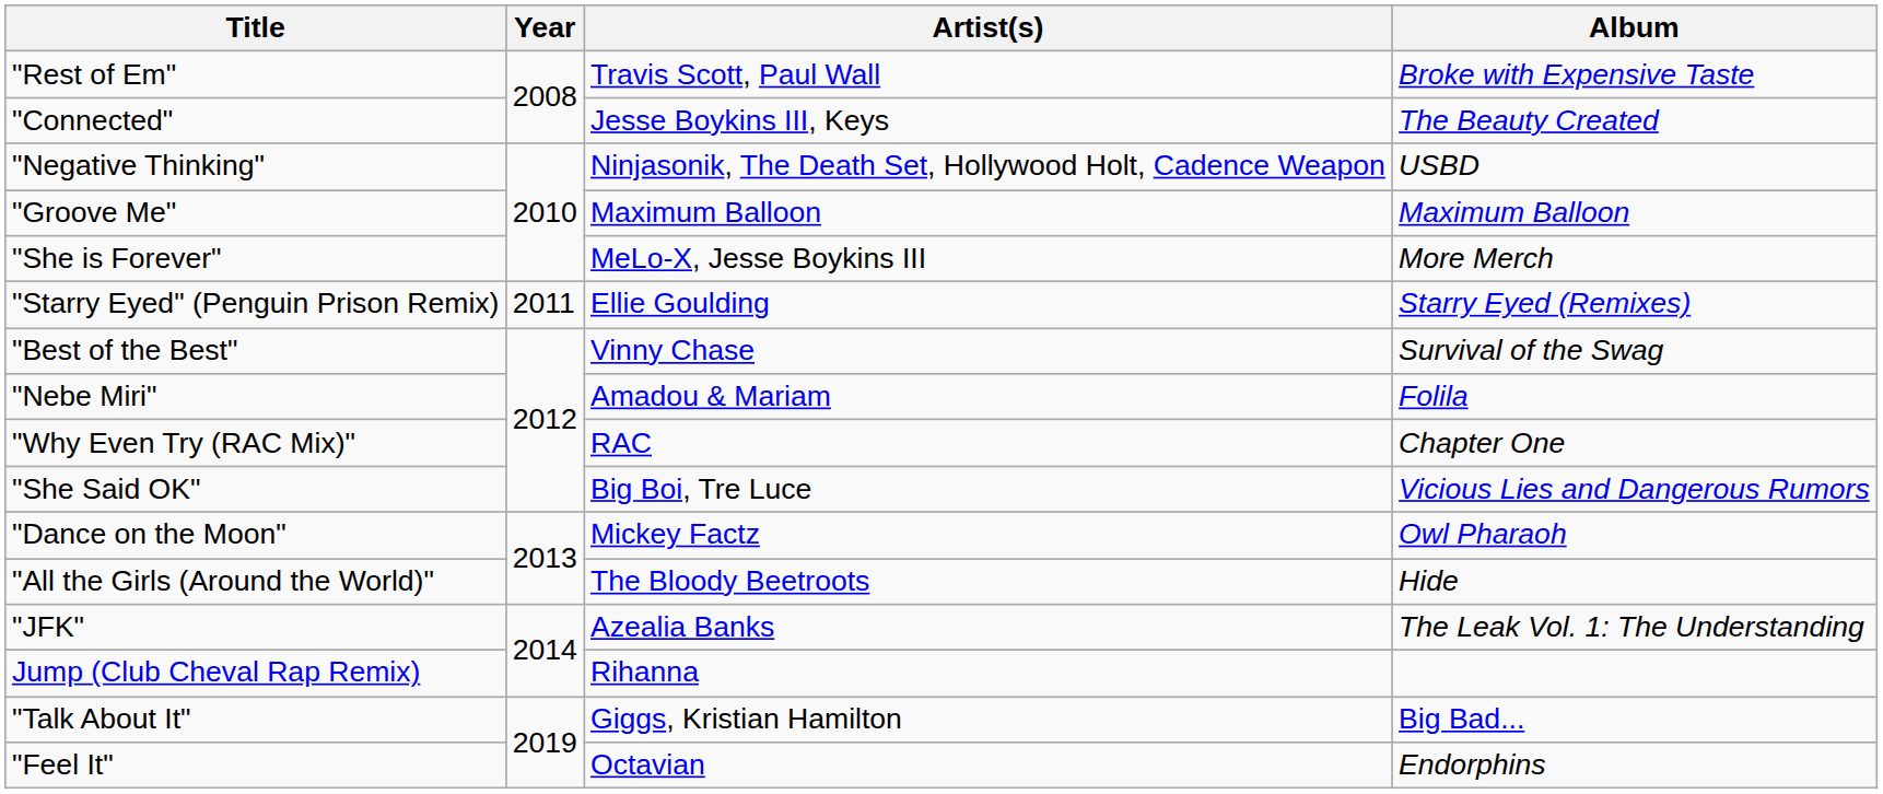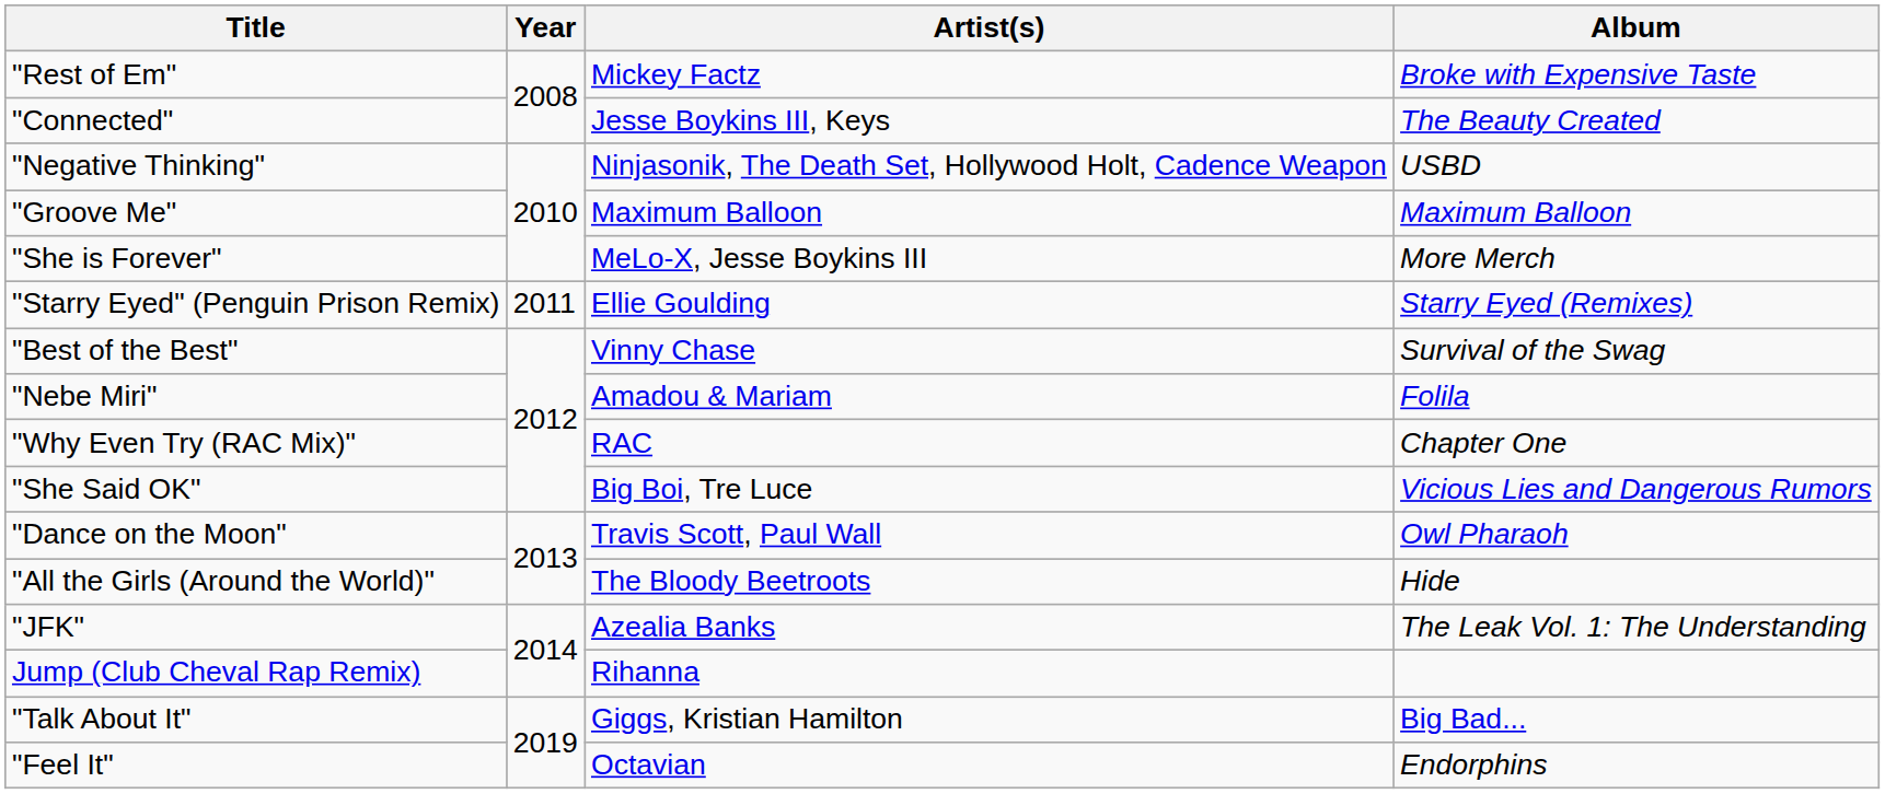 <table class="wikitable">
 <tr>
 <th>Title</th>
 <th>Year</th>
 <th>Artist(s)</th>
 <th>Album</th>
 </tr>
 <tr>
 <td>"Rest of Em"</td>
 <td rowspan="2">2008</td>
-<td><a href='#'>Travis Scott</a>, <a href='#'>Paul Wall</a></td>
+<td><a href='#'>Mickey Factz</a></td>
 <td><em><a href='#'>Broke with Expensive Taste</a></em></td>
 </tr>
 <tr>
 <td>"Connected"</td>
 <td><a href='#'>Jesse Boykins III</a>, Keys</td>
 <td><em><a href='#'>The Beauty Created</a></em></td>
 </tr>
 <tr>
 <td>"Negative Thinking"</td>
 <td rowspan="3">2010</td>
 <td><a href='#'>Ninjasonik</a>, <a href='#'>The Death Set</a>, Hollywood Holt, <a href='#'>Cadence Weapon</a></td>
 <td><em>USBD</em></td>
 </tr>
 <tr>
 <td>"Groove Me"</td>
 <td><a href='#'>Maximum Balloon</a></td>
 <td><em><a href='#'>Maximum Balloon</a></em></td>
 </tr>
 <tr>
 <td>"She is Forever"</td>
 <td><a href='#'>MeLo-X</a>, Jesse Boykins III</td>
 <td><em>More Merch</em></td>
 </tr>
 <tr>
 <td>"Starry Eyed" (Penguin Prison Remix)</td>
 <td>2011</td>
 <td><a href='#'>Ellie Goulding</a></td>
 <td><em><a href='#'>Starry Eyed (Remixes)</a></em></td>
 </tr>
 <tr>
 <td>"Best of the Best"</td>
 <td rowspan="4">2012</td>
 <td><a href='#'>Vinny Chase</a></td>
 <td><em>Survival of the Swag</em></td>
 </tr>
 <tr>
 <td>"Nebe Miri"</td>
 <td><a href='#'>Amadou & Mariam</a></td>
 <td><em><a href='#'>Folila</a></em></td>
 </tr>
 <tr>
 <td>"Why Even Try (RAC Mix)"</td>
 <td><a href='#'>RAC</a></td>
 <td><em>Chapter One</em></td>
 </tr>
 <tr>
 <td>"She Said OK"</td>
 <td><a href='#'>Big Boi</a>, Tre Luce</td>
 <td><em><a href='#'>Vicious Lies and Dangerous Rumors</a></em></td>
 </tr>
 <tr>
 <td>"Dance on the Moon"</td>
 <td rowspan="2">2013</td>
-<td><a href='#'>Mickey Factz</a></td>
+<td><a href='#'>Travis Scott</a>, <a href='#'>Paul Wall</a></td>
 <td><em><a href='#'>Owl Pharaoh</a></em></td>
 </tr>
 <tr>
 <td>"All the Girls (Around the World)"</td>
 <td><a href='#'>The Bloody Beetroots</a></td>
 <td><em>Hide</em></td>
 </tr>
 <tr>
 <td>"JFK"</td>
 <td rowspan="2">2014</td>
 <td><a href='#'>Azealia Banks</a></td>
 <td><em>The Leak Vol. 1: The Understanding</em></td>
 </tr>
 <tr>
 <td><a href='#'>Jump (Club Cheval Rap Remix)</a></td>
 <td><a href='#'>Rihanna</a></td>
 <td></td>
 </tr>
 <tr>
 <td>"Talk About It"</td>
 <td rowspan="2">2019</td>
 <td><a href='#'>Giggs</a>, Kristian Hamilton</td>
 <td><a href='#'>Big Bad...</a></td>
 </tr>
 <tr>
 <td>"Feel It"</td>
 <td><a href='#'>Octavian</a></td>
 <td><em>Endorphins</em></td>
 </tr>
 </table>
